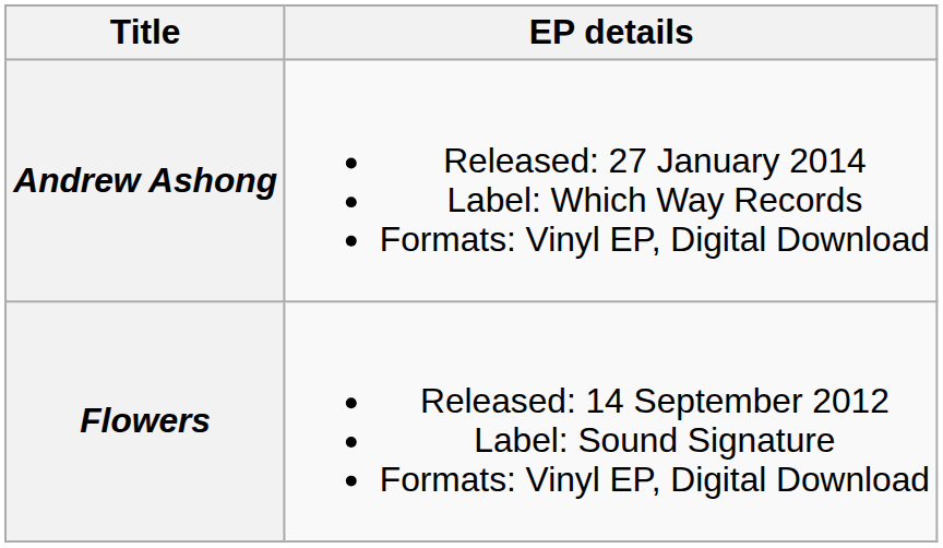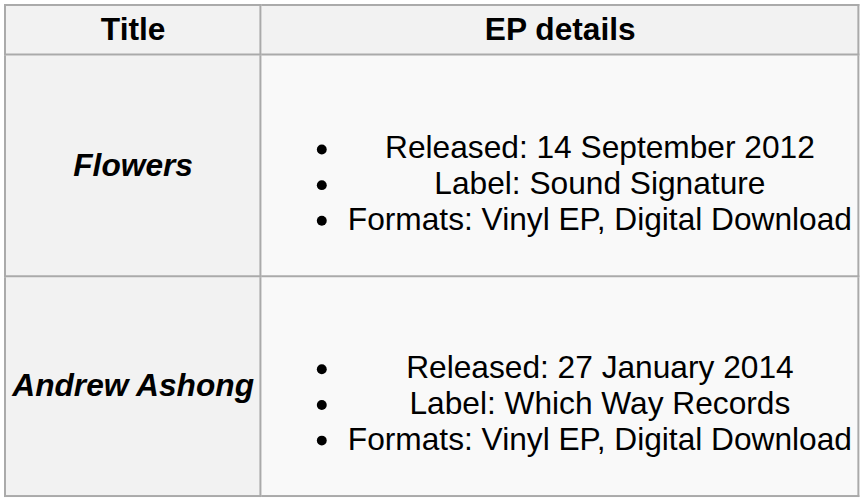 <table class="wikitable plainrowheaders" style="text-align:center;">
 <tr>
 <th scope="col">Title</th>
 <th scope="col">EP details</th>
 </tr>
 <tr>
+<th scope="row"><em>Flowers</em></th>
+<td><br><ul><li>Released: 14 September 2012</li><li>Label: Sound Signature</li><li>Formats: Vinyl EP, Digital Download</li></ul></td>
+</tr>
+<tr>
 <th scope="row"><em>Andrew Ashong</em></th>
 <td><br><ul><li>Released: 27 January 2014</li><li>Label: Which Way Records</li><li>Formats: Vinyl EP, Digital Download</li></ul></td>
 </tr>
-<tr>
-<th scope="row"><em>Flowers</em></th>
-<td><br><ul><li>Released: 14 September 2012</li><li>Label: Sound Signature</li><li>Formats: Vinyl EP, Digital Download</li></ul></td>
-</tr>
 </table>
